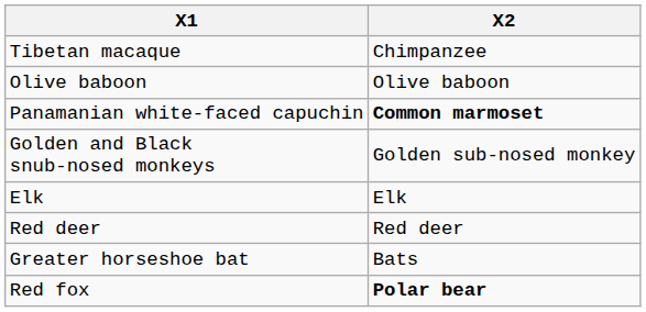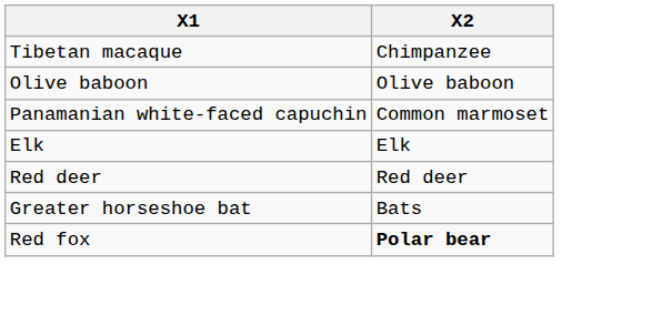 <table class="wikitable">
 <tr>
 <th>X1</th>
 <th>X2</th>
 </tr>
 <tr>
 <td>Tibetan macaque</td>
 <td>Chimpanzee</td>
 </tr>
 <tr>
 <td>Olive baboon</td>
 <td>Olive baboon</td>
 </tr>
 <tr>
 <td>Panamanian white-faced capuchin</td>
-<td><strong>Common marmoset</strong></td>
-</tr>
-<tr>
-<td>Golden and Black<br>snub-nosed monkeys</td>
-<td>Golden sub-nosed monkey</td>
+<td>Common marmoset</td>
 </tr>
 <tr>
 <td>Elk</td>
 <td>Elk</td>
 </tr>
 <tr>
 <td>Red deer</td>
 <td>Red deer</td>
 </tr>
 <tr>
 <td>Greater horseshoe bat</td>
 <td>Bats</td>
 </tr>
 <tr>
 <td>Red fox</td>
 <td><strong>Polar bear</strong></td>
 </tr>
 </table>
